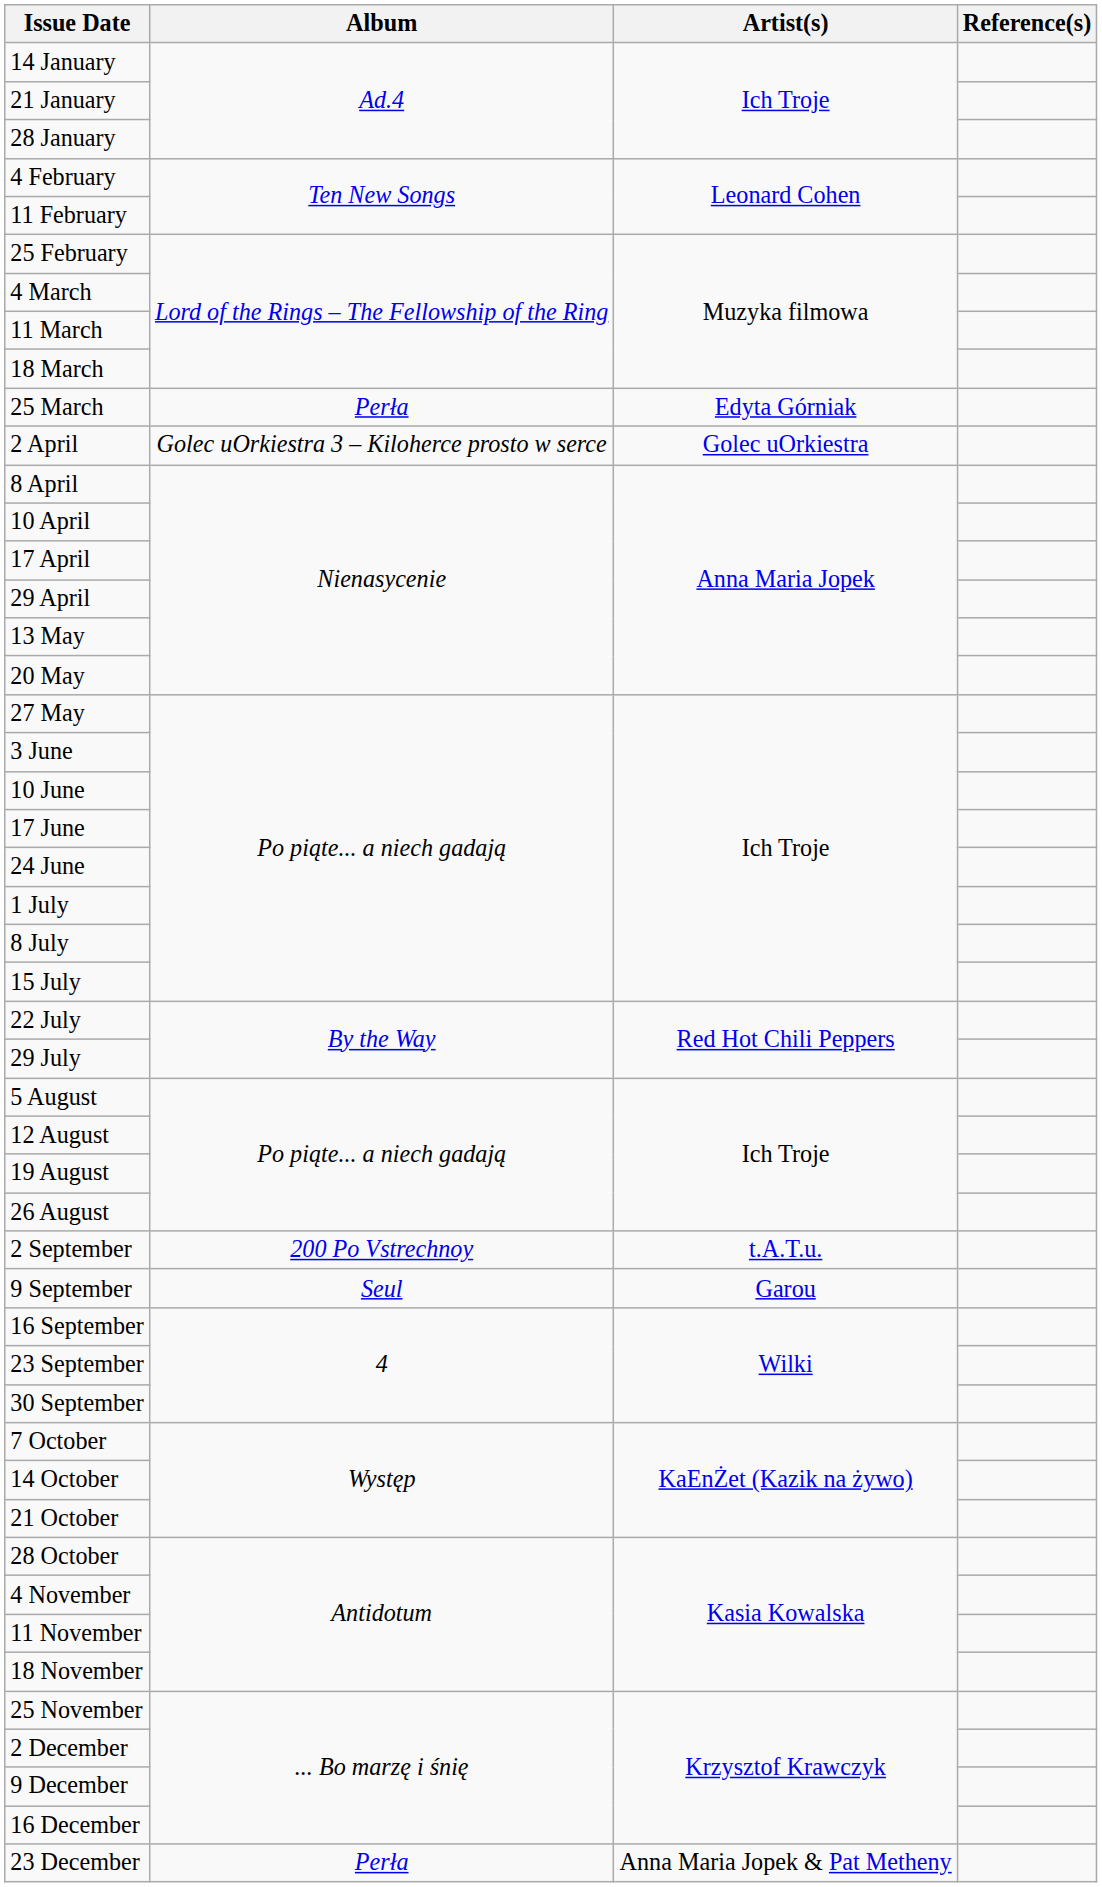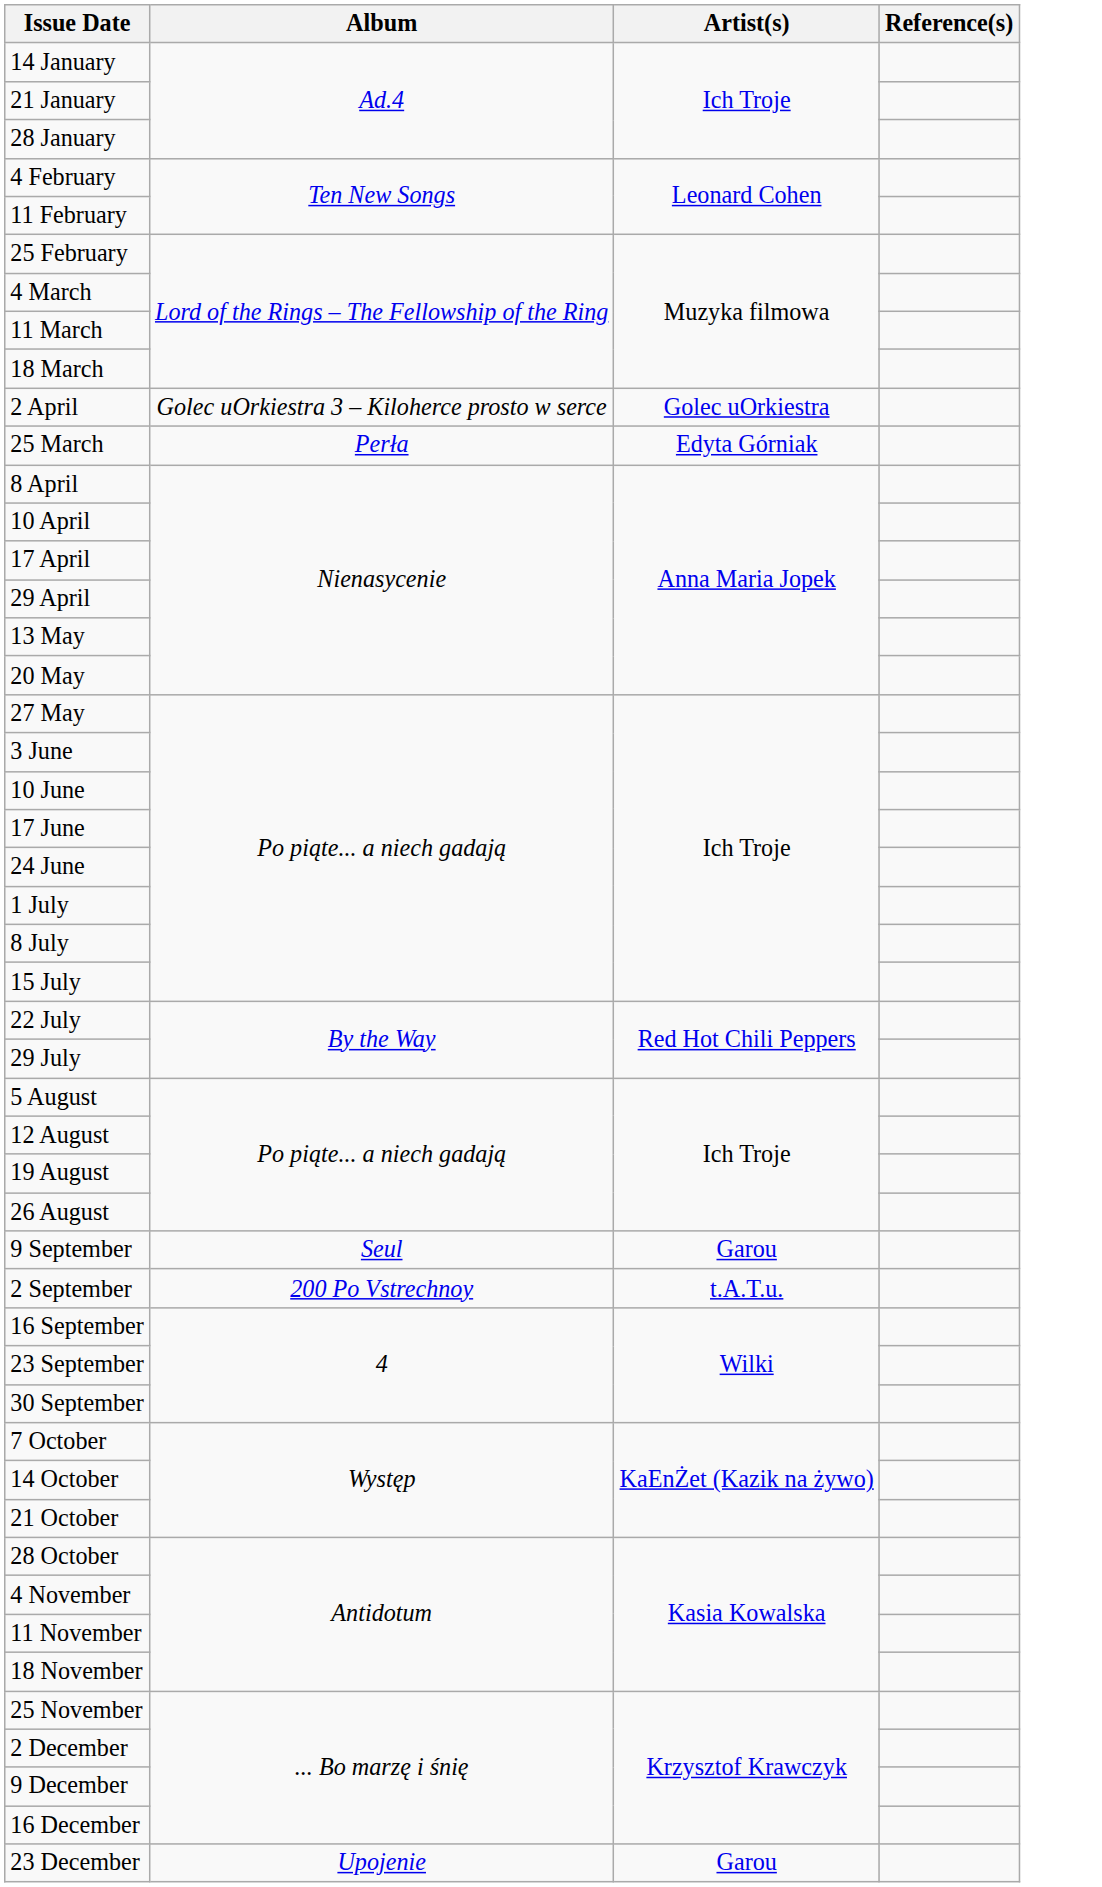 <table class="wikitable" style="text-align:center;">
 <tr>
 <th>Issue Date</th>
 <th>Album</th>
 <th>Artist(s)</th>
 <th>Reference(s)</th>
 </tr>
 <tr>
 <td style="text-align:left;">14 January</td>
 <td rowspan=3><em><a href='#'>Ad.4</a></em></td>
 <td rowspan=3><a href='#'>Ich Troje</a></td>
 <td></td>
 </tr>
 <tr>
 <td style="text-align:left;">21 January</td>
 <td></td>
 </tr>
 <tr>
 <td style="text-align:left;">28 January</td>
 <td></td>
 </tr>
 <tr>
 <td style="text-align:left;">4 February</td>
 <td rowspan=2><em><a href='#'>Ten New Songs</a></em></td>
 <td rowspan=2><a href='#'>Leonard Cohen</a></td>
 <td></td>
 </tr>
 <tr>
 <td style="text-align:left;">11 February</td>
 <td></td>
 </tr>
 <tr>
 <td style="text-align:left;">25 February</td>
 <td rowspan=4><em><a href='#'>Lord of the Rings – The Fellowship of the Ring</a></em></td>
 <td rowspan=4>Muzyka filmowa</td>
 <td></td>
 </tr>
 <tr>
 <td style="text-align:left;">4 March</td>
 <td></td>
 </tr>
 <tr>
 <td style="text-align:left;">11 March</td>
 <td></td>
 </tr>
 <tr>
 <td style="text-align:left;">18 March</td>
 <td></td>
 </tr>
 <tr>
+<td style="text-align:left;">2 April</td>
+<td rowspan=1><em>Golec uOrkiestra 3 – Kiloherce prosto w serce</em></td>
+<td rowspan=1><a href='#'>Golec uOrkiestra</a></td>
+<td></td>
+</tr>
+<tr>
 <td style="text-align:left;">25 March</td>
 <td rowspan=1><em><a href='#'>Perła</a></em></td>
 <td rowspan=1><a href='#'>Edyta Górniak</a></td>
-<td></td>
-</tr>
-<tr>
-<td style="text-align:left;">2 April</td>
-<td rowspan=1><em>Golec uOrkiestra 3 – Kiloherce prosto w serce</em></td>
-<td rowspan=1><a href='#'>Golec uOrkiestra</a></td>
 <td></td>
 </tr>
 <tr>
 <td style="text-align:left;">8 April</td>
 <td rowspan=6><em>Nienasycenie</em></td>
 <td rowspan=6><a href='#'>Anna Maria Jopek</a></td>
 <td></td>
 </tr>
 <tr>
 <td style="text-align:left;">10 April</td>
 <td></td>
 </tr>
 <tr>
 <td style="text-align:left;">17 April</td>
 <td></td>
 </tr>
 <tr>
 <td style="text-align:left;">29 April</td>
 <td></td>
 </tr>
 <tr>
 <td style="text-align:left;">13 May</td>
 <td></td>
 </tr>
 <tr>
 <td style="text-align:left;">20 May</td>
 <td></td>
 </tr>
 <tr>
 <td style="text-align:left;">27 May</td>
 <td rowspan=8><em>Po piąte... a niech gadają</em></td>
 <td rowspan=8>Ich Troje</td>
 <td></td>
 </tr>
 <tr>
 <td style="text-align:left;">3 June</td>
 <td></td>
 </tr>
 <tr>
 <td style="text-align:left;">10 June</td>
 <td></td>
 </tr>
 <tr>
 <td style="text-align:left;">17 June</td>
 <td></td>
 </tr>
 <tr>
 <td style="text-align:left;">24 June</td>
 <td></td>
 </tr>
 <tr>
 <td style="text-align:left;">1 July</td>
 <td></td>
 </tr>
 <tr>
 <td style="text-align:left;">8 July</td>
 <td></td>
 </tr>
 <tr>
 <td style="text-align:left;">15 July</td>
 <td></td>
 </tr>
 <tr>
 <td style="text-align:left;">22 July</td>
 <td rowspan=2><em><a href='#'>By the Way</a></em></td>
 <td rowspan=2><a href='#'>Red Hot Chili Peppers</a></td>
 <td></td>
 </tr>
 <tr>
 <td style="text-align:left;">29 July</td>
 <td></td>
 </tr>
 <tr>
 <td style="text-align:left;">5 August</td>
 <td rowspan=4><em>Po piąte... a niech gadają</em></td>
 <td rowspan=4>Ich Troje</td>
 <td></td>
 </tr>
 <tr>
 <td style="text-align:left;">12 August</td>
 <td></td>
 </tr>
 <tr>
 <td style="text-align:left;">19 August</td>
 <td></td>
 </tr>
 <tr>
 <td style="text-align:left;">26 August</td>
 <td></td>
 </tr>
 <tr>
+<td style="text-align:left;">9 September</td>
+<td rowspan=1><em><a href='#'>Seul</a></em></td>
+<td rowspan=1><a href='#'>Garou</a></td>
+<td></td>
+</tr>
+<tr>
 <td style="text-align:left;">2 September</td>
 <td rowspan=1><em><a href='#'>200 Po Vstrechnoy</a></em></td>
 <td rowspan=1><a href='#'>t.A.T.u.</a></td>
-<td></td>
-</tr>
-<tr>
-<td style="text-align:left;">9 September</td>
-<td rowspan=1><em><a href='#'>Seul</a></em></td>
-<td rowspan=1><a href='#'>Garou</a></td>
 <td></td>
 </tr>
 <tr>
 <td style="text-align:left;">16 September</td>
 <td rowspan=3><em>4</em></td>
 <td rowspan=3><a href='#'>Wilki</a></td>
 <td></td>
 </tr>
 <tr>
 <td style="text-align:left;">23 September</td>
 <td></td>
 </tr>
 <tr>
 <td style="text-align:left;">30 September</td>
 <td></td>
 </tr>
 <tr>
 <td style="text-align:left;">7 October</td>
 <td rowspan=3><em>Występ</em></td>
 <td rowspan=3><a href='#'>KaEnŻet (Kazik na żywo)</a></td>
 <td></td>
 </tr>
 <tr>
 <td style="text-align:left;">14 October</td>
 <td></td>
 </tr>
 <tr>
 <td style="text-align:left;">21 October</td>
 <td></td>
 </tr>
 <tr>
 <td style="text-align:left;">28 October</td>
 <td rowspan=4><em>Antidotum</em></td>
 <td rowspan=4><a href='#'>Kasia Kowalska</a></td>
 <td></td>
 </tr>
 <tr>
 <td style="text-align:left;">4 November</td>
 <td></td>
 </tr>
 <tr>
 <td style="text-align:left;">11 November</td>
 <td></td>
 </tr>
 <tr>
 <td style="text-align:left;">18 November</td>
 <td></td>
 </tr>
 <tr>
 <td style="text-align:left;">25 November</td>
 <td rowspan=4><em>... Bo marzę i śnię</em></td>
 <td rowspan=4><a href='#'>Krzysztof Krawczyk</a></td>
 <td></td>
 </tr>
 <tr>
 <td style="text-align:left;">2 December</td>
 <td></td>
 </tr>
 <tr>
 <td style="text-align:left;">9 December</td>
 <td></td>
 </tr>
 <tr>
 <td style="text-align:left;">16 December</td>
 <td></td>
 </tr>
 <tr>
 <td style="text-align:left;">23 December</td>
-<td rowspan=1><em><a href='#'>Perła</a></em></td>
-<td>Anna Maria Jopek & <a href='#'>Pat Metheny</a></td>
+<td><em><a href='#'>Upojenie</a></em></td>
+<td rowspan=1><a href='#'>Garou</a></td>
 <td></td>
 </tr>
 </table>
